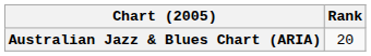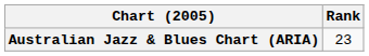 <table class="wikitable sortable plainrowheaders" style="text-align:center">
 <tr>
 <th scope="col">Chart (2005)</th>
 <th scope="col">Rank</th>
 </tr>
 <tr>
 <th scope="row">Australian Jazz & Blues Chart (ARIA)</th>
-<td>20</td>
+<td>23</td>
 </tr>
 </table>
